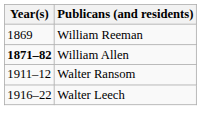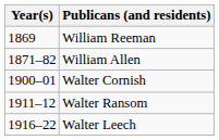 <table class="wikitable">
 <tr>
 <th>Year(s)</th>
 <th style="text-align:left">Publicans (and residents)</th>
 </tr>
 <tr>
 <td>1869</td>
 <td>William Reeman</td>
 </tr>
 <tr>
-<td><strong>1871–82</strong></td>
+<td>1871–82</td>
 <td>William Allen</td>
+</tr>
+<tr>
+<td>1900–01</td>
+<td>Walter Cornish</td>
 </tr>
 <tr>
 <td>1911–12</td>
 <td>Walter Ransom</td>
 </tr>
 <tr>
 <td>1916–22</td>
 <td>Walter Leech</td>
 </tr>
 </table>
